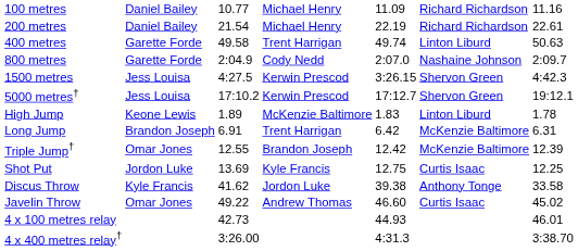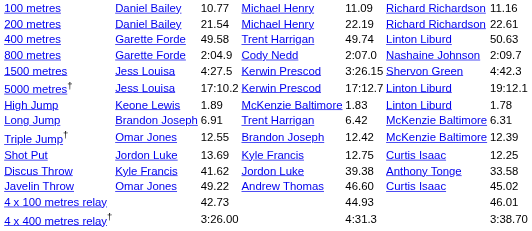 <table>
 <tr>
 <td><a href='#'>100 metres</a></td>
 <td align=left><a href='#'>Daniel Bailey</a> <br> </td>
 <td>10.77</td>
 <td align=left><a href='#'>Michael Henry</a> <br> </td>
 <td>11.09</td>
 <td align=left><a href='#'>Richard Richardson</a> <br> </td>
 <td>11.16</td>
 </tr>
 <tr>
 <td><a href='#'>200 metres</a></td>
 <td align=left><a href='#'>Daniel Bailey</a> <br> </td>
 <td>21.54</td>
 <td align=left><a href='#'>Michael Henry</a> <br> </td>
 <td>22.19</td>
 <td align=left><a href='#'>Richard Richardson</a> <br> </td>
 <td>22.61</td>
 </tr>
 <tr>
 <td><a href='#'>400 metres</a></td>
 <td align=left><a href='#'>Garette Forde</a> <br> </td>
 <td>49.58</td>
 <td align=left><a href='#'>Trent Harrigan</a> <br> </td>
 <td>49.74</td>
 <td align=left><a href='#'>Linton Liburd</a> <br> </td>
 <td>50.63</td>
 </tr>
 <tr>
 <td><a href='#'>800 metres</a></td>
 <td align=left><a href='#'>Garette Forde</a> <br> </td>
 <td>2:04.9</td>
 <td align=left><a href='#'>Cody Nedd</a> <br> </td>
 <td>2:07.0</td>
 <td align=left><a href='#'>Nashaine Johnson</a> <br> </td>
 <td>2:09.7</td>
 </tr>
 <tr>
 <td><a href='#'>1500 metres</a></td>
 <td align=left><a href='#'>Jess Louisa</a> <br> </td>
 <td>4:27.5</td>
 <td align=left><a href='#'>Kerwin Prescod</a> <br> </td>
 <td>3:26.15</td>
 <td align=left><a href='#'>Shervon Green</a> <br> </td>
 <td>4:42.3</td>
 </tr>
 <tr>
 <td><a href='#'>5000 metres</a><sup>†</sup></td>
 <td align=left><a href='#'>Jess Louisa</a> <br> </td>
 <td>17:10.2</td>
 <td align=left><a href='#'>Kerwin Prescod</a> <br> </td>
 <td>17:12.7</td>
-<td align=left><a href='#'>Shervon Green</a> <br> </td>
+<td align=left><a href='#'>Linton Liburd</a> <br> </td>
 <td>19:12.1</td>
 </tr>
 <tr>
 <td><a href='#'>High Jump</a></td>
 <td align=left><a href='#'>Keone Lewis</a> <br> </td>
 <td>1.89</td>
 <td align=left><a href='#'>McKenzie Baltimore</a> <br> </td>
 <td>1.83</td>
 <td align=left><a href='#'>Linton Liburd</a> <br> </td>
 <td>1.78</td>
 </tr>
 <tr>
 <td><a href='#'>Long Jump</a></td>
 <td align=left><a href='#'>Brandon Joseph</a> <br> </td>
 <td>6.91</td>
 <td align=left><a href='#'>Trent Harrigan</a> <br> </td>
 <td>6.42</td>
 <td align=left><a href='#'>McKenzie Baltimore</a> <br> </td>
 <td>6.31</td>
 </tr>
 <tr>
 <td><a href='#'>Triple Jump</a><sup>†</sup></td>
 <td align=left><a href='#'>Omar Jones</a> <br> </td>
 <td>12.55</td>
 <td align=left><a href='#'>Brandon Joseph</a> <br> </td>
 <td>12.42</td>
 <td align=left><a href='#'>McKenzie Baltimore</a> <br> </td>
 <td>12.39</td>
 </tr>
 <tr>
 <td><a href='#'>Shot Put</a></td>
 <td align=left><a href='#'>Jordon Luke</a> <br> </td>
 <td>13.69</td>
 <td align=left><a href='#'>Kyle Francis</a> <br> </td>
 <td>12.75</td>
 <td align=left><a href='#'>Curtis Isaac</a> <br> </td>
 <td>12.25</td>
 </tr>
 <tr>
 <td><a href='#'>Discus Throw</a></td>
 <td align=left><a href='#'>Kyle Francis</a> <br> </td>
 <td>41.62</td>
 <td align=left><a href='#'>Jordon Luke</a> <br> </td>
 <td>39.38</td>
 <td align=left><a href='#'>Anthony Tonge</a> <br> </td>
 <td>33.58</td>
 </tr>
 <tr>
 <td><a href='#'>Javelin Throw</a></td>
 <td align=left><a href='#'>Omar Jones</a> <br> </td>
 <td>49.22</td>
 <td align=left><a href='#'>Andrew Thomas</a> <br> </td>
 <td>46.60</td>
 <td align=left><a href='#'>Curtis Isaac</a> <br> </td>
 <td>45.02</td>
 </tr>
 <tr>
 <td><a href='#'>4 x 100 metres relay</a></td>
 <td></td>
 <td>42.73</td>
 <td></td>
 <td>44.93</td>
 <td></td>
 <td>46.01</td>
 </tr>
 <tr>
 <td><a href='#'>4 x 400 metres relay</a><sup>†</sup></td>
 <td></td>
 <td>3:26.00</td>
 <td></td>
 <td>4:31.3</td>
 <td></td>
 <td>3:38.70</td>
 </tr>
 </table>
